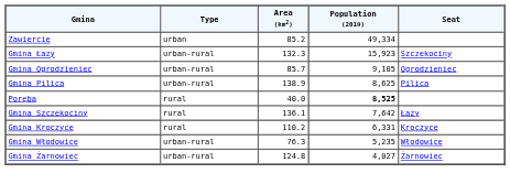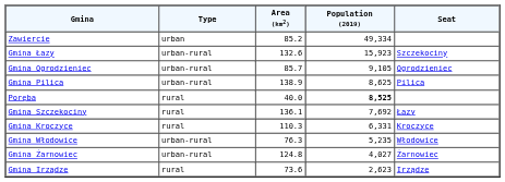 <table width="60%" border="2" cellpadding="3" cellspacing="0" style="font-size:90%;line-height:120%;">
 <tr bgcolor="F0F8FF">
 <td style="text-align:center;"><strong>Gmina</strong></td>
 <td style="text-align:center;"><strong>Type</strong></td>
 <td style="text-align:center;"><strong>Area<br><small>(km<sup>2</sup>)</small></strong></td>
 <td style="text-align:center;"><strong>Population<br><small>(2019)</small></strong></td>
 <td style="text-align:center;"><strong>Seat</strong></td>
 </tr>
 <tr>
 <td><a href='#'>Zawiercie</a></td>
 <td>urban</td>
 <td style="text-align:right;">85.2</td>
 <td style="text-align:right;">49,334</td>
 <td> </td>
 </tr>
 <tr>
 <td><a href='#'>Gmina Łazy</a></td>
 <td>urban-rural</td>
-<td style="text-align:right;">132.3</td>
+<td style="text-align:right;">132.6</td>
 <td style="text-align:right;">15,923</td>
 <td><a href='#'>Szczekociny</a></td>
 </tr>
 <tr>
 <td><a href='#'>Gmina Ogrodzieniec</a></td>
 <td>urban-rural</td>
 <td style="text-align:right;">85.7</td>
 <td style="text-align:right;">9,105</td>
 <td><a href='#'>Ogrodzieniec</a></td>
 </tr>
 <tr>
 <td><a href='#'>Gmina Pilica</a></td>
 <td>urban-rural</td>
 <td style="text-align:right;">138.9</td>
 <td style="text-align:right;">8,625</td>
 <td><a href='#'>Pilica</a></td>
 </tr>
 <tr>
 <td><a href='#'>Poręba</a></td>
 <td>rural</td>
 <td style="text-align:right;">40.0</td>
 <td style="text-align:right;"><strong>8,525</strong></td>
 <td> </td>
 </tr>
 <tr>
 <td><a href='#'>Gmina Szczekociny</a></td>
 <td>rural</td>
 <td style="text-align:right;">136.1</td>
-<td style="text-align:right;">7,642</td>
+<td style="text-align:right;">7,692</td>
 <td><a href='#'>Łazy</a></td>
 </tr>
 <tr>
 <td><a href='#'>Gmina Kroczyce</a></td>
 <td>rural</td>
-<td style="text-align:right;">110.2</td>
+<td style="text-align:right;">110.3</td>
 <td style="text-align:right;">6,331</td>
 <td><a href='#'>Kroczyce</a></td>
 </tr>
 <tr>
 <td><a href='#'>Gmina Włodowice</a></td>
 <td>urban-rural</td>
 <td style="text-align:right;">76.3</td>
 <td style="text-align:right;">5,235</td>
 <td><a href='#'>Włodowice</a></td>
 </tr>
 <tr>
 <td><a href='#'>Gmina Żarnowiec</a></td>
 <td>urban-rural</td>
 <td style="text-align:right;">124.8</td>
 <td style="text-align:right;">4,027</td>
 <td><a href='#'>Żarnowiec</a></td>
 </tr>
 <tr>
+<td><a href='#'>Gmina Irządze</a></td>
+<td>rural</td>
+<td style="text-align:right;">73.6</td>
+<td style="text-align:right;">2,623</td>
+<td><a href='#'>Irządze</a></td>
+</tr>
+<tr>
 </tr>
 </table>
